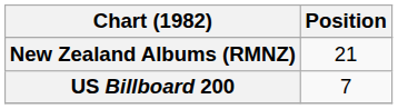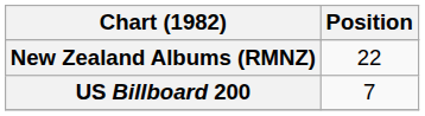 <table class="wikitable plainrowheaders" style="text-align:center">
 <tr>
 <th scope="col">Chart (1982)</th>
 <th scope="col">Position</th>
 </tr>
 <tr>
 </tr>
 <tr>
 <th scope="row">New Zealand Albums (RMNZ)</th>
-<td>21</td>
+<td>22</td>
 </tr>
 <tr>
 <th scope="row">US <em>Billboard</em> 200</th>
 <td>7</td>
 </tr>
 <tr>
 </tr>
 </table>
